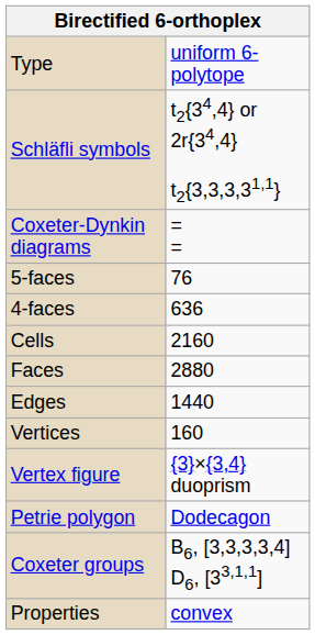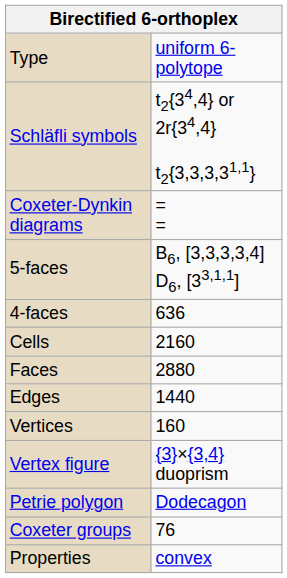 <table class="wikitable" align="right" style="margin-left:10px" width="250">
 <tr>
 <th bgcolor=#e7dcc3 colspan=2>Birectified 6-orthoplex</th>
 </tr>
 <tr>
 <td bgcolor=#e7dcc3>Type</td>
 <td><a href='#'>uniform 6-polytope</a></td>
 </tr>
 <tr>
 <td bgcolor=#e7dcc3><a href='#'>Schläfli symbols</a></td>
 <td>t<sub>2</sub>{3<sup>4</sup>,4} or 2r{3<sup>4</sup>,4}<br><br>t<sub>2</sub>{3,3,3,3<sup>1,1</sup>}</td>
 </tr>
 <tr>
 <td bgcolor=#e7dcc3><a href='#'>Coxeter-Dynkin diagrams</a></td>
 <td> = <br> = </td>
 </tr>
 <tr>
 <td bgcolor=#e7dcc3>5-faces</td>
-<td>76</td>
+<td>B<sub>6</sub>, [3,3,3,3,4]<br>D<sub>6</sub>, [3<sup>3,1,1</sup>]</td>
 </tr>
 <tr>
 <td bgcolor=#e7dcc3>4-faces</td>
 <td>636</td>
 </tr>
 <tr>
 <td bgcolor=#e7dcc3>Cells</td>
 <td>2160</td>
 </tr>
 <tr>
 <td bgcolor=#e7dcc3>Faces</td>
 <td>2880</td>
 </tr>
 <tr>
 <td bgcolor=#e7dcc3>Edges</td>
 <td>1440</td>
 </tr>
 <tr>
 <td bgcolor=#e7dcc3>Vertices</td>
 <td>160</td>
 </tr>
 <tr>
 <td bgcolor=#e7dcc3><a href='#'>Vertex figure</a></td>
 <td><a href='#'>{3}</a>×<a href='#'>{3,4}</a> duoprism</td>
 </tr>
 <tr>
 <td bgcolor=#e7dcc3><a href='#'>Petrie polygon</a></td>
 <td><a href='#'>Dodecagon</a></td>
 </tr>
 <tr>
 <td bgcolor=#e7dcc3><a href='#'>Coxeter groups</a></td>
-<td>B<sub>6</sub>, [3,3,3,3,4]<br>D<sub>6</sub>, [3<sup>3,1,1</sup>]</td>
+<td>76</td>
 </tr>
 <tr>
 <td bgcolor=#e7dcc3>Properties</td>
 <td><a href='#'>convex</a></td>
 </tr>
 </table>
